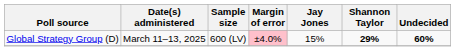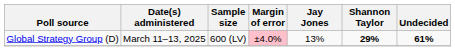 <table class="wikitable" style="font-size:90%;text-align:center;">
 <tr valign=bottom>
 <th>Poll source</th>
 <th>Date(s)<br>administered</th>
 <th>Sample<br>size</th>
 <th>Margin<br>of error</th>
 <th style="width:75px;">Jay<br>Jones</th>
 <th style="width:75px;">Shannon<br>Taylor</th>
 <th>Undecided</th>
 </tr>
 <tr>
 <td style="text-align:left;"><a href='#'>Global Strategy Group</a> (D)</td>
 <td>March 11–13, 2025</td>
 <td>600 (LV)</td>
 <td style="background: pink;">±4.0%</td>
-<td>15%</td>
+<td>13%</td>
 <td><strong>29%</strong></td>
-<td><strong>60%</strong></td>
+<td><strong>61%</strong></td>
 </tr>
 <tr>
 </tr>
 </table>
